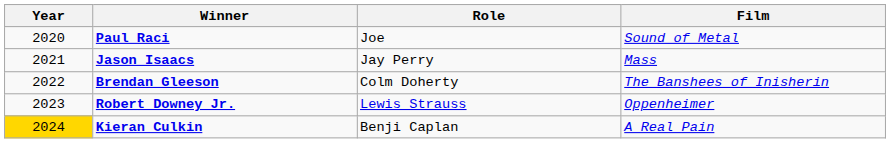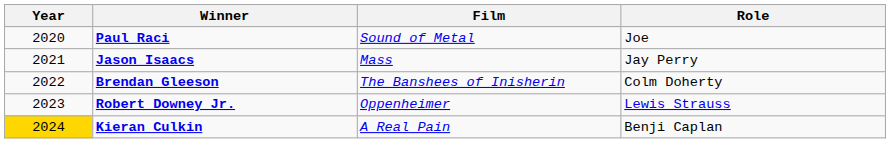 <table class="wikitable" width="95%" cellpadding="5">
 <tr>
 <th width="10%"><strong>Year</strong></th>
 <th width="30%"><strong>Winner</strong></th>
+<th width="30%"><strong>Film</strong></th>
 <th width="30%"><strong>Role</strong></th>
-<th width="30%"><strong>Film</strong></th>
 </tr>
 <tr>
 <td style="text-align:center;">2020</td>
 <td><strong><a href='#'>Paul Raci</a></strong></td>
+<td><em><a href='#'>Sound of Metal</a></em></td>
 <td>Joe</td>
-<td><em><a href='#'>Sound of Metal</a></em></td>
 </tr>
 <tr>
 <td style="text-align:center;">2021</td>
 <td><strong><a href='#'>Jason Isaacs</a></strong></td>
+<td><em><a href='#'>Mass</a></em></td>
 <td>Jay Perry</td>
-<td><em><a href='#'>Mass</a></em></td>
 </tr>
 <tr>
 <td style="text-align:center;">2022</td>
 <td><strong><a href='#'>Brendan Gleeson</a></strong></td>
+<td><em><a href='#'>The Banshees of Inisherin</a></em></td>
 <td>Colm Doherty</td>
-<td><em><a href='#'>The Banshees of Inisherin</a></em></td>
 </tr>
 <tr>
 <td style="text-align:center;">2023</td>
 <td><strong><a href='#'>Robert Downey Jr.</a></strong></td>
+<td><em><a href='#'>Oppenheimer</a></em></td>
 <td><a href='#'>Lewis Strauss</a></td>
-<td><em><a href='#'>Oppenheimer</a></em></td>
 </tr>
 <tr>
 <td style="background: gold; text-align:center;">2024</td>
 <td><strong><a href='#'>Kieran Culkin</a></strong></td>
+<td><em><a href='#'>A Real Pain</a></em></td>
 <td>Benji Caplan</td>
-<td><em><a href='#'>A Real Pain</a></em></td>
 </tr>
 </table>
